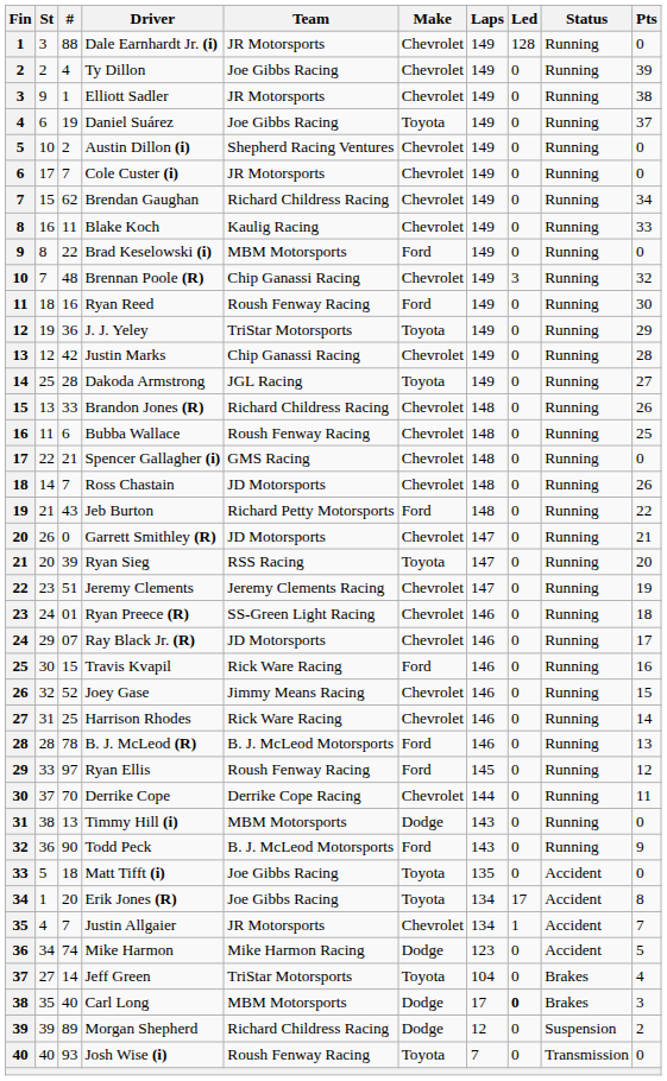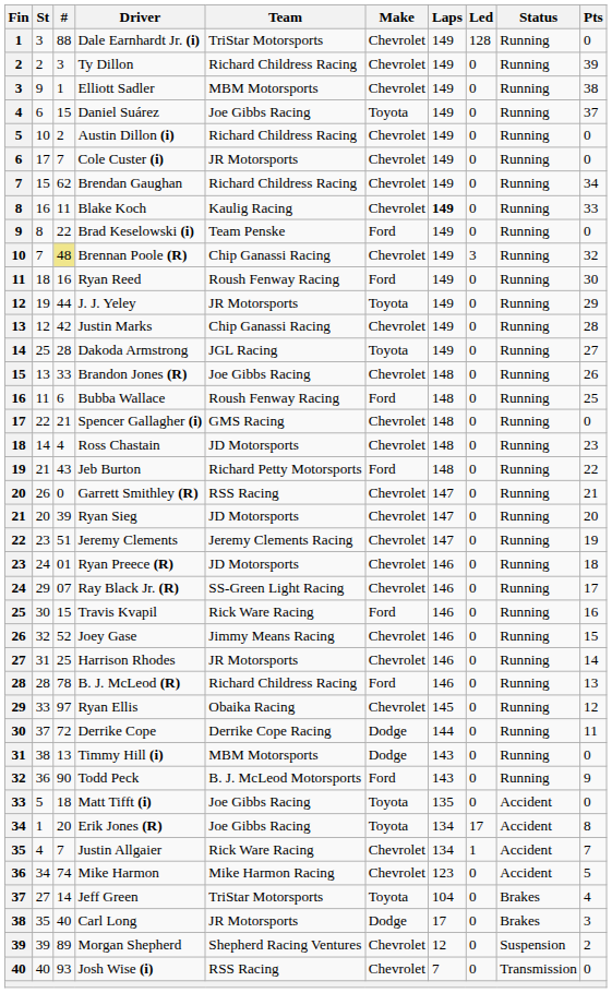 <table class="wikitable" style="font-size:95%">
 <tr>
 <th>Fin</th>
 <th>St</th>
 <th>#</th>
 <th>Driver</th>
 <th>Team</th>
 <th>Make</th>
 <th>Laps</th>
 <th>Led</th>
 <th>Status</th>
 <th>Pts</th>
 </tr>
 <tr>
 <th>1</th>
 <td>3</td>
 <td>88</td>
 <td>Dale Earnhardt Jr. <strong>(i)</strong></td>
-<td>JR Motorsports</td>
+<td>TriStar Motorsports</td>
 <td>Chevrolet</td>
 <td>149</td>
 <td>128</td>
 <td>Running</td>
 <td>0</td>
 </tr>
 <tr>
 <th>2</th>
 <td>2</td>
-<td>4</td>
+<td>3</td>
 <td>Ty Dillon</td>
-<td>Joe Gibbs Racing</td>
+<td>Richard Childress Racing</td>
 <td>Chevrolet</td>
 <td>149</td>
 <td>0</td>
 <td>Running</td>
 <td>39</td>
 </tr>
 <tr>
 <th>3</th>
 <td>9</td>
 <td>1</td>
 <td>Elliott Sadler</td>
-<td>JR Motorsports</td>
+<td>MBM Motorsports</td>
 <td>Chevrolet</td>
 <td>149</td>
 <td>0</td>
 <td>Running</td>
 <td>38</td>
 </tr>
 <tr>
 <th>4</th>
 <td>6</td>
-<td>19</td>
+<td>15</td>
 <td>Daniel Suárez</td>
 <td>Joe Gibbs Racing</td>
 <td>Toyota</td>
 <td>149</td>
 <td>0</td>
 <td>Running</td>
 <td>37</td>
 </tr>
 <tr>
 <th>5</th>
 <td>10</td>
 <td>2</td>
 <td>Austin Dillon <strong>(i)</strong></td>
-<td>Shepherd Racing Ventures</td>
+<td>Richard Childress Racing</td>
 <td>Chevrolet</td>
 <td>149</td>
 <td>0</td>
 <td>Running</td>
 <td>0</td>
 </tr>
 <tr>
 <th>6</th>
 <td>17</td>
 <td>7</td>
 <td>Cole Custer <strong>(i)</strong></td>
 <td>JR Motorsports</td>
 <td>Chevrolet</td>
 <td>149</td>
 <td>0</td>
 <td>Running</td>
 <td>0</td>
 </tr>
 <tr>
 <th>7</th>
 <td>15</td>
 <td>62</td>
 <td>Brendan Gaughan</td>
 <td>Richard Childress Racing</td>
 <td>Chevrolet</td>
 <td>149</td>
 <td>0</td>
 <td>Running</td>
 <td>34</td>
 </tr>
 <tr>
 <th>8</th>
 <td>16</td>
 <td>11</td>
 <td>Blake Koch</td>
 <td>Kaulig Racing</td>
 <td>Chevrolet</td>
-<td>149</td>
+<td><strong>149</strong></td>
 <td>0</td>
 <td>Running</td>
 <td>33</td>
 </tr>
 <tr>
 <th>9</th>
 <td>8</td>
 <td>22</td>
 <td>Brad Keselowski <strong>(i)</strong></td>
-<td>MBM Motorsports</td>
+<td>Team Penske</td>
 <td>Ford</td>
 <td>149</td>
 <td>0</td>
 <td>Running</td>
 <td>0</td>
 </tr>
 <tr>
 <th>10</th>
 <td>7</td>
-<td>48</td>
+<td style="background: khaki;">48</td>
 <td>Brennan Poole <strong>(R)</strong></td>
 <td>Chip Ganassi Racing</td>
 <td>Chevrolet</td>
 <td>149</td>
 <td>3</td>
 <td>Running</td>
 <td>32</td>
 </tr>
 <tr>
 <th>11</th>
 <td>18</td>
 <td>16</td>
 <td>Ryan Reed</td>
 <td>Roush Fenway Racing</td>
 <td>Ford</td>
 <td>149</td>
 <td>0</td>
 <td>Running</td>
 <td>30</td>
 </tr>
 <tr>
 <th>12</th>
 <td>19</td>
-<td>36</td>
+<td>44</td>
 <td>J. J. Yeley</td>
-<td>TriStar Motorsports</td>
+<td>JR Motorsports</td>
 <td>Toyota</td>
 <td>149</td>
 <td>0</td>
 <td>Running</td>
 <td>29</td>
 </tr>
 <tr>
 <th>13</th>
 <td>12</td>
 <td>42</td>
 <td>Justin Marks</td>
 <td>Chip Ganassi Racing</td>
 <td>Chevrolet</td>
 <td>149</td>
 <td>0</td>
 <td>Running</td>
 <td>28</td>
 </tr>
 <tr>
 <th>14</th>
 <td>25</td>
 <td>28</td>
 <td>Dakoda Armstrong</td>
 <td>JGL Racing</td>
 <td>Toyota</td>
 <td>149</td>
 <td>0</td>
 <td>Running</td>
 <td>27</td>
 </tr>
 <tr>
 <th>15</th>
 <td>13</td>
 <td>33</td>
 <td>Brandon Jones <strong>(R)</strong></td>
-<td>Richard Childress Racing</td>
+<td>Joe Gibbs Racing</td>
 <td>Chevrolet</td>
 <td>148</td>
 <td>0</td>
 <td>Running</td>
 <td>26</td>
 </tr>
 <tr>
 <th>16</th>
 <td>11</td>
 <td>6</td>
 <td>Bubba Wallace</td>
 <td>Roush Fenway Racing</td>
-<td>Chevrolet</td>
+<td>Ford</td>
 <td>148</td>
 <td>0</td>
 <td>Running</td>
 <td>25</td>
 </tr>
 <tr>
 <th>17</th>
 <td>22</td>
 <td>21</td>
 <td>Spencer Gallagher <strong>(i)</strong></td>
 <td>GMS Racing</td>
 <td>Chevrolet</td>
 <td>148</td>
 <td>0</td>
 <td>Running</td>
 <td>0</td>
 </tr>
 <tr>
 <th>18</th>
 <td>14</td>
-<td>7</td>
+<td>4</td>
 <td>Ross Chastain</td>
 <td>JD Motorsports</td>
 <td>Chevrolet</td>
 <td>148</td>
 <td>0</td>
 <td>Running</td>
-<td>26</td>
+<td>23</td>
 </tr>
 <tr>
 <th>19</th>
 <td>21</td>
 <td>43</td>
 <td>Jeb Burton</td>
 <td>Richard Petty Motorsports</td>
 <td>Ford</td>
 <td>148</td>
 <td>0</td>
 <td>Running</td>
 <td>22</td>
 </tr>
 <tr>
 <th>20</th>
 <td>26</td>
 <td>0</td>
 <td>Garrett Smithley <strong>(R)</strong></td>
-<td>JD Motorsports</td>
+<td>RSS Racing</td>
 <td>Chevrolet</td>
 <td>147</td>
 <td>0</td>
 <td>Running</td>
 <td>21</td>
 </tr>
 <tr>
 <th>21</th>
 <td>20</td>
 <td>39</td>
 <td>Ryan Sieg</td>
-<td>RSS Racing</td>
-<td>Toyota</td>
+<td>JD Motorsports</td>
+<td>Chevrolet</td>
 <td>147</td>
 <td>0</td>
 <td>Running</td>
 <td>20</td>
 </tr>
 <tr>
 <th>22</th>
 <td>23</td>
 <td>51</td>
 <td>Jeremy Clements</td>
 <td>Jeremy Clements Racing</td>
 <td>Chevrolet</td>
 <td>147</td>
 <td>0</td>
 <td>Running</td>
 <td>19</td>
 </tr>
 <tr>
 <th>23</th>
 <td>24</td>
 <td>01</td>
 <td>Ryan Preece <strong>(R)</strong></td>
-<td>SS-Green Light Racing</td>
+<td>JD Motorsports</td>
 <td>Chevrolet</td>
 <td>146</td>
 <td>0</td>
 <td>Running</td>
 <td>18</td>
 </tr>
 <tr>
 <th>24</th>
 <td>29</td>
 <td>07</td>
 <td>Ray Black Jr. <strong>(R)</strong></td>
-<td>JD Motorsports</td>
+<td>SS-Green Light Racing</td>
 <td>Chevrolet</td>
 <td>146</td>
 <td>0</td>
 <td>Running</td>
 <td>17</td>
 </tr>
 <tr>
 <th>25</th>
 <td>30</td>
 <td>15</td>
 <td>Travis Kvapil</td>
 <td>Rick Ware Racing</td>
 <td>Ford</td>
 <td>146</td>
 <td>0</td>
 <td>Running</td>
 <td>16</td>
 </tr>
 <tr>
 <th>26</th>
 <td>32</td>
 <td>52</td>
 <td>Joey Gase</td>
 <td>Jimmy Means Racing</td>
 <td>Chevrolet</td>
 <td>146</td>
 <td>0</td>
 <td>Running</td>
 <td>15</td>
 </tr>
 <tr>
 <th>27</th>
 <td>31</td>
 <td>25</td>
 <td>Harrison Rhodes</td>
-<td>Rick Ware Racing</td>
+<td>JR Motorsports</td>
 <td>Chevrolet</td>
 <td>146</td>
 <td>0</td>
 <td>Running</td>
 <td>14</td>
 </tr>
 <tr>
 <th>28</th>
 <td>28</td>
 <td>78</td>
 <td>B. J. McLeod <strong>(R)</strong></td>
-<td>B. J. McLeod Motorsports</td>
+<td>Richard Childress Racing</td>
 <td>Ford</td>
 <td>146</td>
 <td>0</td>
 <td>Running</td>
 <td>13</td>
 </tr>
 <tr>
 <th>29</th>
 <td>33</td>
 <td>97</td>
 <td>Ryan Ellis</td>
-<td>Roush Fenway Racing</td>
-<td>Ford</td>
+<td>Obaika Racing</td>
+<td>Chevrolet</td>
 <td>145</td>
 <td>0</td>
 <td>Running</td>
 <td>12</td>
 </tr>
 <tr>
 <th>30</th>
 <td>37</td>
-<td>70</td>
+<td>72</td>
 <td>Derrike Cope</td>
 <td>Derrike Cope Racing</td>
-<td>Chevrolet</td>
+<td>Dodge</td>
 <td>144</td>
 <td>0</td>
 <td>Running</td>
 <td>11</td>
 </tr>
 <tr>
 <th>31</th>
 <td>38</td>
 <td>13</td>
 <td>Timmy Hill <strong>(i)</strong></td>
 <td>MBM Motorsports</td>
 <td>Dodge</td>
 <td>143</td>
 <td>0</td>
 <td>Running</td>
 <td>0</td>
 </tr>
 <tr>
 <th>32</th>
 <td>36</td>
 <td>90</td>
 <td>Todd Peck</td>
 <td>B. J. McLeod Motorsports</td>
 <td>Ford</td>
 <td>143</td>
 <td>0</td>
 <td>Running</td>
 <td>9</td>
 </tr>
 <tr>
 <th>33</th>
 <td>5</td>
 <td>18</td>
 <td>Matt Tifft <strong>(i)</strong></td>
 <td>Joe Gibbs Racing</td>
 <td>Toyota</td>
 <td>135</td>
 <td>0</td>
 <td>Accident</td>
 <td>0</td>
 </tr>
 <tr>
 <th>34</th>
 <td>1</td>
 <td>20</td>
 <td>Erik Jones <strong>(R)</strong></td>
 <td>Joe Gibbs Racing</td>
 <td>Toyota</td>
 <td>134</td>
 <td>17</td>
 <td>Accident</td>
 <td>8</td>
 </tr>
 <tr>
 <th>35</th>
 <td>4</td>
 <td>7</td>
 <td>Justin Allgaier</td>
-<td>JR Motorsports</td>
+<td>Rick Ware Racing</td>
 <td>Chevrolet</td>
 <td>134</td>
 <td>1</td>
 <td>Accident</td>
 <td>7</td>
 </tr>
 <tr>
 <th>36</th>
 <td>34</td>
 <td>74</td>
 <td>Mike Harmon</td>
 <td>Mike Harmon Racing</td>
-<td>Dodge</td>
+<td>Chevrolet</td>
 <td>123</td>
 <td>0</td>
 <td>Accident</td>
 <td>5</td>
 </tr>
 <tr>
 <th>37</th>
 <td>27</td>
 <td>14</td>
 <td>Jeff Green</td>
 <td>TriStar Motorsports</td>
 <td>Toyota</td>
 <td>104</td>
 <td>0</td>
 <td>Brakes</td>
 <td>4</td>
 </tr>
 <tr>
 <th>38</th>
 <td>35</td>
 <td>40</td>
 <td>Carl Long</td>
-<td>MBM Motorsports</td>
+<td>JR Motorsports</td>
 <td>Dodge</td>
 <td>17</td>
-<td><strong>0</strong></td>
+<td>0</td>
 <td>Brakes</td>
 <td>3</td>
 </tr>
 <tr>
 <th>39</th>
 <td>39</td>
 <td>89</td>
 <td>Morgan Shepherd</td>
-<td>Richard Childress Racing</td>
-<td>Dodge</td>
+<td>Shepherd Racing Ventures</td>
+<td>Chevrolet</td>
 <td>12</td>
 <td>0</td>
 <td>Suspension</td>
 <td>2</td>
 </tr>
 <tr>
 <th>40</th>
 <td>40</td>
 <td>93</td>
 <td>Josh Wise <strong>(i)</strong></td>
-<td>Roush Fenway Racing</td>
-<td>Toyota</td>
+<td>RSS Racing</td>
+<td>Chevrolet</td>
 <td>7</td>
 <td>0</td>
 <td>Transmission</td>
 <td>0</td>
 </tr>
 <tr>
 <th colspan="10"></th>
 </tr>
 </table>
